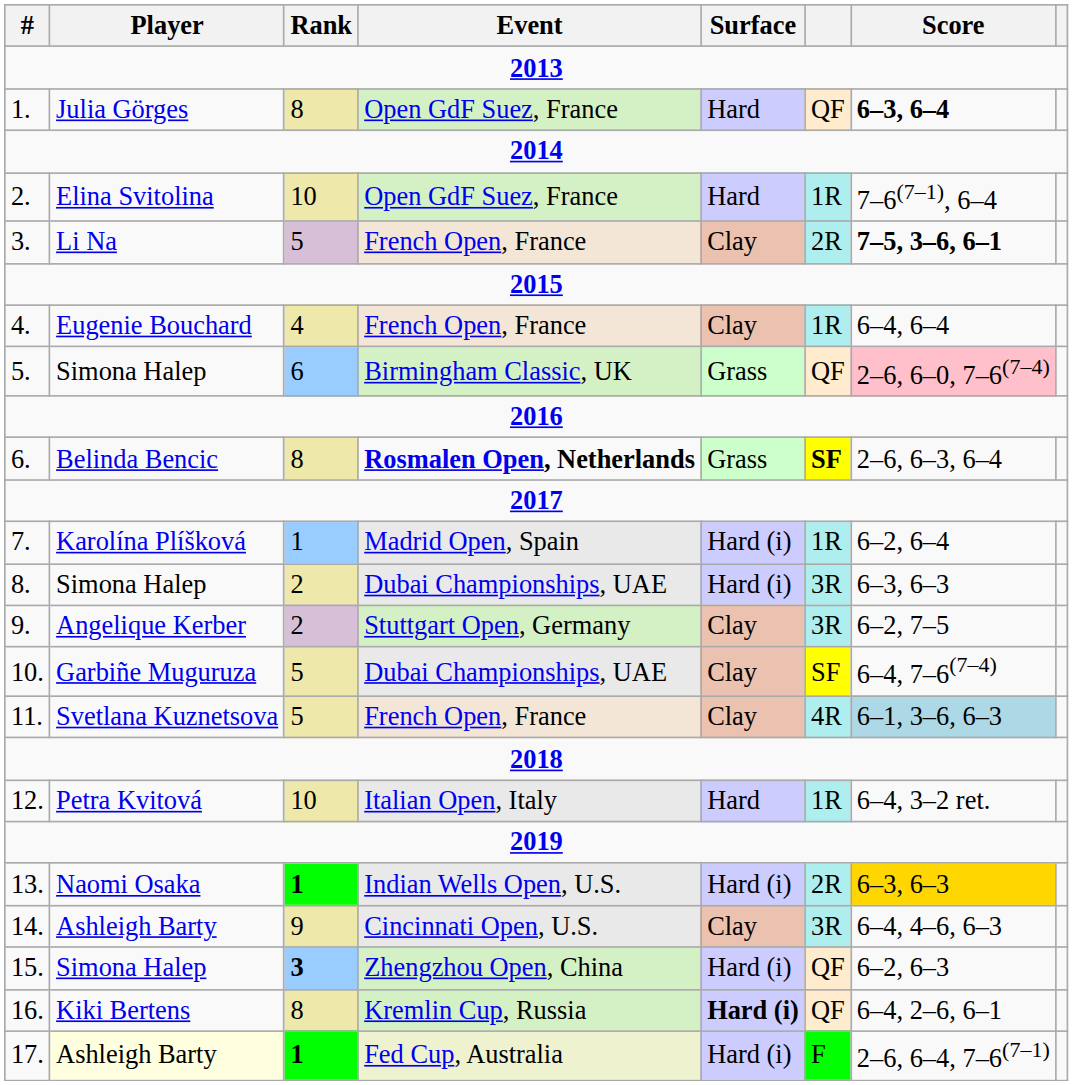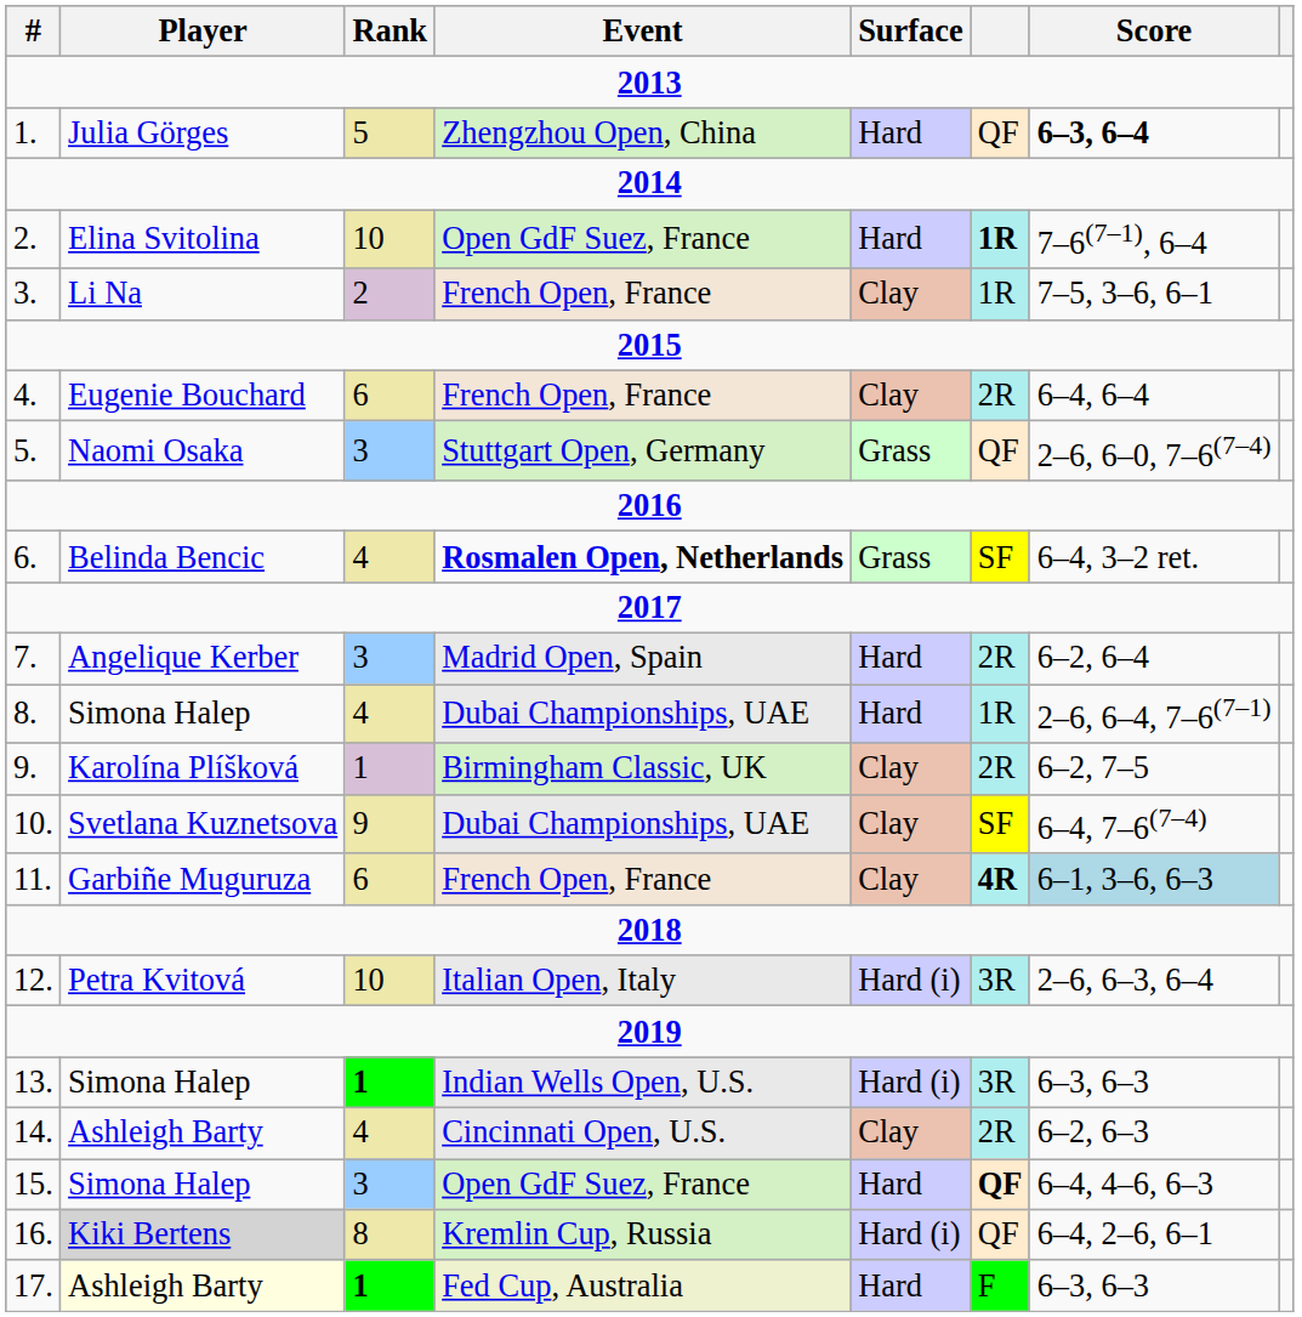 <table class="wikitable sortable">
 <tr>
 <th class="unsortable">#</th>
 <th>Player</th>
 <th>Rank</th>
 <th>Event</th>
 <th>Surface</th>
 <th class="unsortable"></th>
 <th class="unsortable">Score</th>
 <th class="unsortable"></th>
 </tr>
 <tr>
 <td colspan="8" style="text-align:center"><strong><a href='#'>2013</a></strong></td>
 </tr>
 <tr>
 <td>1.</td>
 <td> <a href='#'>Julia Görges</a></td>
-<td bgcolor=EEE8AA>8</td>
-<td bgcolor=d4f1c5><a href='#'>Open GdF Suez</a>, France</td>
+<td bgcolor=EEE8AA>5</td>
+<td bgcolor=d4f1c5><a href='#'>Zhengzhou Open</a>, China</td>
 <td style="background:#ccf;">Hard</td>
 <td bgcolor=ffebcd>QF</td>
 <td><strong>6–3, 6–4</strong></td>
 <td></td>
 </tr>
 <tr>
 <td colspan="8" style="text-align:center"><strong><a href='#'>2014</a></strong></td>
 </tr>
 <tr>
 <td>2.</td>
 <td> <a href='#'>Elina Svitolina</a></td>
 <td bgcolor=EEE8AA>10</td>
 <td bgcolor=d4f1c5><a href='#'>Open GdF Suez</a>, France</td>
 <td style="background:#ccf;">Hard</td>
-<td bgcolor=AFEEEE>1R</td>
+<td bgcolor=AFEEEE><strong>1R</strong></td>
 <td>7–6<sup>(7–1)</sup>, 6–4</td>
 <td></td>
 </tr>
 <tr>
 <td>3.</td>
 <td> <a href='#'>Li Na</a></td>
-<td style="background:thistle;">5</td>
+<td style="background:thistle;">2</td>
 <td bgcolor=f3e6d7><a href='#'>French Open</a>, France</td>
 <td bgcolor=EBC2AF>Clay</td>
-<td bgcolor=afeeee>2R</td>
-<td><strong>7–5, 3–6, 6–1</strong></td>
+<td bgcolor=AFEEEE>1R</td>
+<td>7–5, 3–6, 6–1</td>
 <td></td>
 </tr>
 <tr>
 <td colspan="8" style="text-align:center"><strong><a href='#'>2015</a></strong></td>
 </tr>
 <tr>
 <td>4.</td>
 <td> <a href='#'>Eugenie Bouchard</a></td>
-<td bgcolor=EEE8AA>4</td>
+<td bgcolor=EEE8AA>6</td>
 <td bgcolor=f3e6d7><a href='#'>French Open</a>, France</td>
 <td bgcolor=EBC2AF>Clay</td>
-<td bgcolor=AFEEEE>1R</td>
+<td bgcolor=afeeee>2R</td>
 <td>6–4, 6–4</td>
 <td></td>
 </tr>
 <tr>
 <td>5.</td>
-<td> Simona Halep</td>
-<td style="background:#9cf;">6</td>
-<td bgcolor=d4f1c5><a href='#'>Birmingham Classic</a>, UK</td>
+<td> <a href='#'>Naomi Osaka</a></td>
+<td style="background:#9cf;">3</td>
+<td bgcolor=d4f1c5><a href='#'>Stuttgart Open</a>, Germany</td>
 <td style="background:#cfc;">Grass</td>
 <td bgcolor=ffebcd>QF</td>
-<td style="background: pink;">2–6, 6–0, 7–6<sup>(7–4)</sup></td>
+<td>2–6, 6–0, 7–6<sup>(7–4)</sup></td>
 <td></td>
 </tr>
 <tr>
 <td colspan="8" style="text-align:center"><strong><a href='#'>2016</a></strong></td>
 </tr>
 <tr>
 <td>6.</td>
 <td> <a href='#'>Belinda Bencic</a></td>
-<td bgcolor=EEE8AA>8</td>
+<td bgcolor=EEE8AA>4</td>
 <td><strong><a href='#'>Rosmalen Open</a>, Netherlands</strong></td>
 <td style="background:#cfc;">Grass</td>
-<td bgcolor=yellow><strong>SF</strong></td>
-<td>2–6, 6–3, 6–4</td>
+<td bgcolor=yellow>SF</td>
+<td>6–4, 3–2 ret.</td>
 <td></td>
 </tr>
 <tr>
 <td colspan="8" style="text-align:center"><strong><a href='#'>2017</a></strong></td>
 </tr>
 <tr>
 <td>7.</td>
-<td> <a href='#'>Karolína Plíšková</a></td>
-<td bgcolor=99ccff>1</td>
+<td> <a href='#'>Angelique Kerber</a></td>
+<td bgcolor=99ccff>3</td>
 <td bgcolor=e9e9e9><a href='#'>Madrid Open</a>, Spain</td>
-<td bgcolor=ccccff>Hard (i)</td>
-<td bgcolor=AFEEEE>1R</td>
+<td bgcolor=CCCCFF>Hard</td>
+<td bgcolor=afeeee>2R</td>
 <td>6–2, 6–4</td>
 <td></td>
 </tr>
 <tr>
 <td>8.</td>
 <td> Simona Halep</td>
-<td bgcolor=EEE8AA>2</td>
+<td bgcolor=EEE8AA>4</td>
 <td bgcolor=e9e9e9><a href='#'>Dubai Championships</a>, UAE</td>
-<td bgcolor=ccccff>Hard (i)</td>
-<td bgcolor=afeeee>3R</td>
-<td>6–3, 6–3</td>
+<td bgcolor=CCCCFF>Hard</td>
+<td bgcolor=AFEEEE>1R</td>
+<td>2–6, 6–4, 7–6<sup>(7–1)</sup></td>
 <td></td>
 </tr>
 <tr>
 <td>9.</td>
-<td> <a href='#'>Angelique Kerber</a></td>
-<td style="background:thistle;">2</td>
-<td bgcolor=d4f1c5><a href='#'>Stuttgart Open</a>, Germany</td>
+<td> <a href='#'>Karolína Plíšková</a></td>
+<td style="background:thistle;">1</td>
+<td bgcolor=d4f1c5><a href='#'>Birmingham Classic</a>, UK</td>
 <td bgcolor=EBC2AF>Clay</td>
-<td bgcolor=afeeee>3R</td>
+<td bgcolor=AFEEEE>2R</td>
 <td>6–2, 7–5</td>
 <td></td>
 </tr>
 <tr>
 <td>10.</td>
-<td> <a href='#'>Garbiñe Muguruza</a></td>
-<td bgcolor=EEE8AA>5</td>
+<td> <a href='#'>Svetlana Kuznetsova</a></td>
+<td bgcolor=EEE8AA>9</td>
 <td bgcolor=e9e9e9><a href='#'>Dubai Championships</a>, UAE</td>
 <td bgcolor=EBC2AF>Clay</td>
 <td bgcolor=yellow>SF</td>
 <td>6–4, 7–6<sup>(7–4)</sup></td>
 <td></td>
 </tr>
 <tr>
 <td>11.</td>
-<td> <a href='#'>Svetlana Kuznetsova</a></td>
-<td bgcolor=eee8aa>5</td>
+<td> <a href='#'>Garbiñe Muguruza</a></td>
+<td bgcolor=eee8aa>6</td>
 <td bgcolor=f3e6d7><a href='#'>French Open</a>, France</td>
 <td bgcolor=ebc2af>Clay</td>
-<td bgcolor=afeeee>4R</td>
+<td bgcolor=afeeee><strong>4R</strong></td>
 <td style="background: lightblue;">6–1, 3–6, 6–3</td>
 <td></td>
 </tr>
 <tr>
 <td colspan="8" style="text-align:center"><strong><a href='#'>2018</a></strong></td>
 </tr>
 <tr>
 <td>12.</td>
 <td> <a href='#'>Petra Kvitová</a></td>
 <td bgcolor=eee8aa>10</td>
 <td bgcolor=e9e9e9><a href='#'>Italian Open</a>, Italy</td>
-<td bgcolor=ccccff>Hard</td>
-<td bgcolor=afeeee>1R</td>
-<td>6–4, 3–2 ret.</td>
+<td bgcolor=ccccff>Hard (i)</td>
+<td bgcolor=afeeee>3R</td>
+<td>2–6, 6–3, 6–4</td>
 <td></td>
 </tr>
 <tr>
 <td colspan="8" style="text-align:center"><strong><a href='#'>2019</a></strong></td>
 </tr>
 <tr>
 <td>13.</td>
-<td> <a href='#'>Naomi Osaka</a></td>
+<td> Simona Halep</td>
 <td bgcolor=lime><strong>1</strong></td>
 <td bgcolor=e9e9e9><a href='#'>Indian Wells Open</a>, U.S.</td>
 <td bgcolor=ccccff>Hard (i)</td>
-<td bgcolor=afeeee>2R</td>
-<td style="background: gold;">6–3, 6–3</td>
+<td bgcolor=afeeee>3R</td>
+<td>6–3, 6–3</td>
 <td></td>
 </tr>
 <tr>
 <td>14.</td>
 <td> <a href='#'>Ashleigh Barty</a></td>
-<td bgcolor=eee8aa>9</td>
+<td bgcolor=eee8aa>4</td>
 <td bgcolor=e9e9e9><a href='#'>Cincinnati Open</a>, U.S.</td>
 <td bgcolor=ebc2af>Clay</td>
-<td bgcolor=afeeee>3R</td>
-<td>6–4, 4–6, 6–3</td>
+<td bgcolor=afeeee>2R</td>
+<td>6–2, 6–3</td>
 <td></td>
 </tr>
 <tr>
 <td>15.</td>
 <td> <a href='#'>Simona Halep</a></td>
-<td bgcolor=99ccff><strong>3</strong></td>
-<td bgcolor=d4f1c5><a href='#'>Zhengzhou Open</a>, China</td>
-<td bgcolor=ccccff>Hard (i)</td>
-<td bgcolor=ffebcd>QF</td>
-<td>6–2, 6–3</td>
+<td bgcolor=99ccff>3</td>
+<td bgcolor=d4f1c5><a href='#'>Open GdF Suez</a>, France</td>
+<td bgcolor=ccccff>Hard</td>
+<td bgcolor=ffebcd><strong>QF</strong></td>
+<td>6–4, 4–6, 6–3</td>
 <td></td>
 </tr>
 <tr>
 <td>16.</td>
-<td> <a href='#'>Kiki Bertens</a></td>
+<td style="background: lightgrey;"> <a href='#'>Kiki Bertens</a></td>
 <td bgcolor=eee8aa>8</td>
 <td bgcolor=d4f1c5><a href='#'>Kremlin Cup</a>, Russia</td>
-<td bgcolor=ccccff><strong>Hard (i)</strong></td>
+<td bgcolor=ccccff>Hard (i)</td>
 <td bgcolor=ffebcd>QF</td>
 <td>6–4, 2–6, 6–1</td>
 <td></td>
 </tr>
 <tr>
 <td>17.</td>
 <td style="background: lightyellow;"> Ashleigh Barty</td>
 <td bgcolor=lime><strong>1</strong></td>
 <td bgcolor=eff2cf><a href='#'>Fed Cup</a>, Australia</td>
-<td bgcolor=ccccff>Hard (i)</td>
+<td bgcolor=ccccff>Hard</td>
 <td bgcolor=lime>F</td>
-<td>2–6, 6–4, 7–6<sup>(7–1)</sup></td>
+<td>6–3, 6–3</td>
 <td></td>
 </tr>
 </table>
